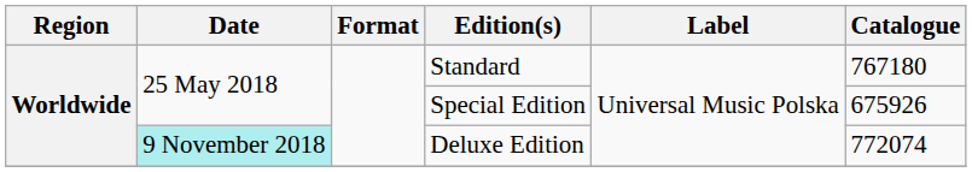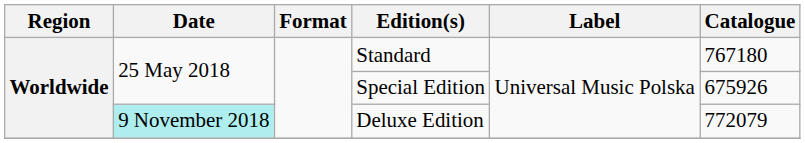 <table class="wikitable plainrowheaders">
 <tr>
 <th scope="col">Region</th>
 <th scope="col">Date</th>
 <th scope="col">Format</th>
 <th scope="col">Edition(s)</th>
 <th scope="col">Label</th>
 <th scope="col">Catalogue</th>
 </tr>
 <tr>
 <th scope="row" rowspan="3">Worldwide</th>
 <td scope="row" rowspan="2">25 May 2018</td>
 <td rowspan="3"></td>
 <td>Standard</td>
 <td rowspan="3">Universal Music Polska</td>
 <td>767180</td>
 </tr>
 <tr>
 <td>Special Edition</td>
 <td>675926</td>
 </tr>
 <tr>
 <td style="background: paleturquoise;">9 November 2018 </td>
 <td>Deluxe Edition</td>
-<td>772074</td>
+<td>772079</td>
 </tr>
 <tr>
 </tr>
 </table>
